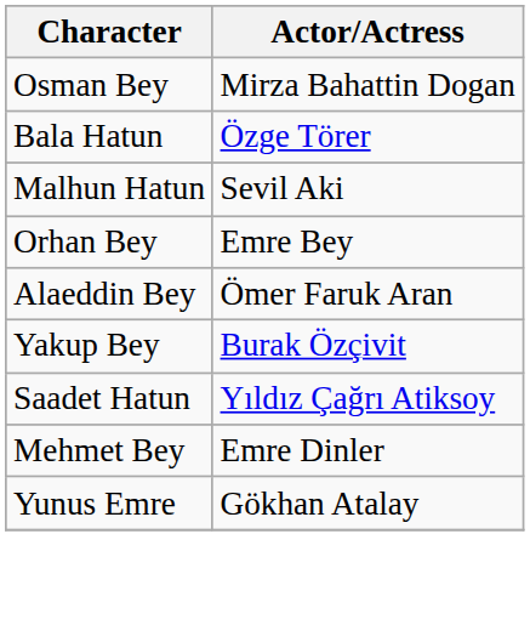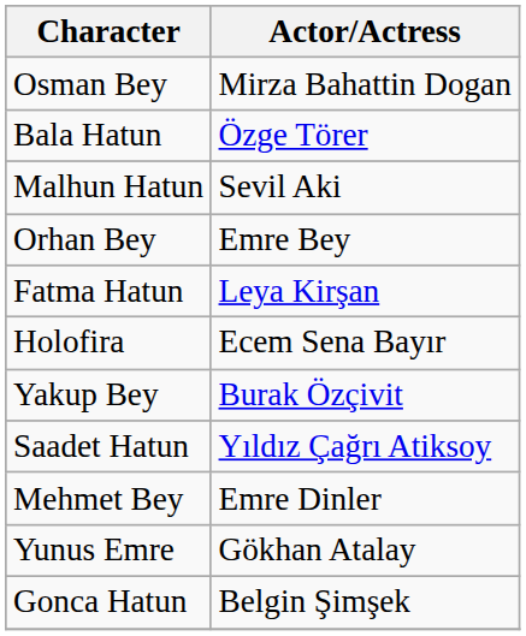 <table class="wikitable">
 <tr>
 <th>Character</th>
 <th>Actor/Actress</th>
 </tr>
 <tr>
 <td>Osman Bey</td>
 <td>Mirza Bahattin Dogan</td>
 </tr>
 <tr>
 <td>Bala Hatun</td>
 <td><a href='#'>Özge Törer</a></td>
 </tr>
 <tr>
 <td>Malhun Hatun</td>
 <td>Sevil Aki</td>
 </tr>
 <tr>
 <td>Orhan Bey</td>
 <td>Emre Bey</td>
 </tr>
 <tr>
-<td>Alaeddin Bey</td>
-<td>Ömer Faruk Aran</td>
+<td>Fatma Hatun</td>
+<td><a href='#'>Leya Kirşan</a></td>
+</tr>
+<tr>
+<td>Holofira</td>
+<td>Ecem Sena Bayır</td>
 </tr>
 <tr>
 <td>Yakup Bey</td>
 <td><a href='#'>Burak Özçivit</a></td>
 </tr>
 <tr>
 <td>Saadet Hatun</td>
 <td><a href='#'>Yıldız Çağrı Atiksoy</a></td>
 </tr>
 <tr>
 <td>Mehmet Bey</td>
 <td>Emre Dinler</td>
 </tr>
 <tr>
 <td>Yunus Emre</td>
 <td>Gökhan Atalay</td>
 </tr>
 <tr>
+<td>Gonca Hatun</td>
+<td>Belgin Şimşek</td>
+</tr>
+<tr>
 </tr>
 </table>
